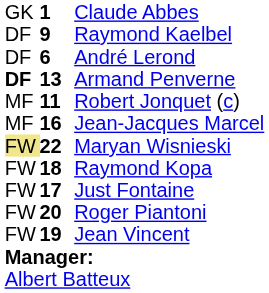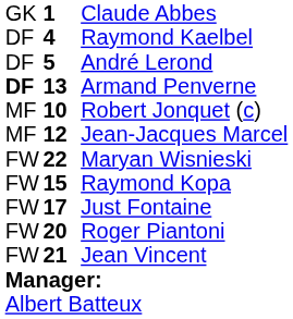 <table style="font-size:90%; margin:0.2em auto;" cellspacing="0" cellpadding="0">
 <tr>
 <th width="25"></th>
 <th width="25"></th>
 </tr>
 <tr>
 <td>GK</td>
 <td><strong>1</strong></td>
 <td><a href='#'>Claude Abbes</a></td>
 </tr>
 <tr>
 <td>DF</td>
-<td><strong>9</strong></td>
+<td><strong>4</strong></td>
 <td><a href='#'>Raymond Kaelbel</a></td>
 </tr>
 <tr>
 <td>DF</td>
-<td><strong>6</strong></td>
+<td><strong>5</strong></td>
 <td><a href='#'>André Lerond</a></td>
 </tr>
 <tr>
 <td><strong>DF</strong></td>
 <td><strong>13</strong></td>
 <td><a href='#'>Armand Penverne</a></td>
 </tr>
 <tr>
 <td>MF</td>
-<td><strong>11</strong></td>
+<td><strong>10</strong></td>
 <td><a href='#'>Robert Jonquet</a> (<a href='#'>c</a>)</td>
 </tr>
 <tr>
 <td>MF</td>
-<td><strong>16</strong></td>
+<td><strong>12</strong></td>
 <td><a href='#'>Jean-Jacques Marcel</a></td>
 </tr>
 <tr>
-<td style="background: khaki;">FW</td>
+<td>FW</td>
 <td><strong>22</strong></td>
 <td><a href='#'>Maryan Wisnieski</a></td>
 </tr>
 <tr>
 <td>FW</td>
-<td><strong>18</strong></td>
+<td><strong>15</strong></td>
 <td><a href='#'>Raymond Kopa</a></td>
 </tr>
 <tr>
 <td>FW</td>
 <td><strong>17</strong></td>
 <td><a href='#'>Just Fontaine</a></td>
 </tr>
 <tr>
 <td>FW</td>
 <td><strong>20</strong></td>
 <td><a href='#'>Roger Piantoni</a></td>
 </tr>
 <tr>
 <td>FW</td>
-<td><strong>19</strong></td>
+<td><strong>21</strong></td>
 <td><a href='#'>Jean Vincent</a></td>
 </tr>
 <tr>
 <td colspan=3><strong>Manager:</strong></td>
 </tr>
 <tr>
 <td colspan=4><a href='#'>Albert Batteux</a></td>
 </tr>
 </table>
